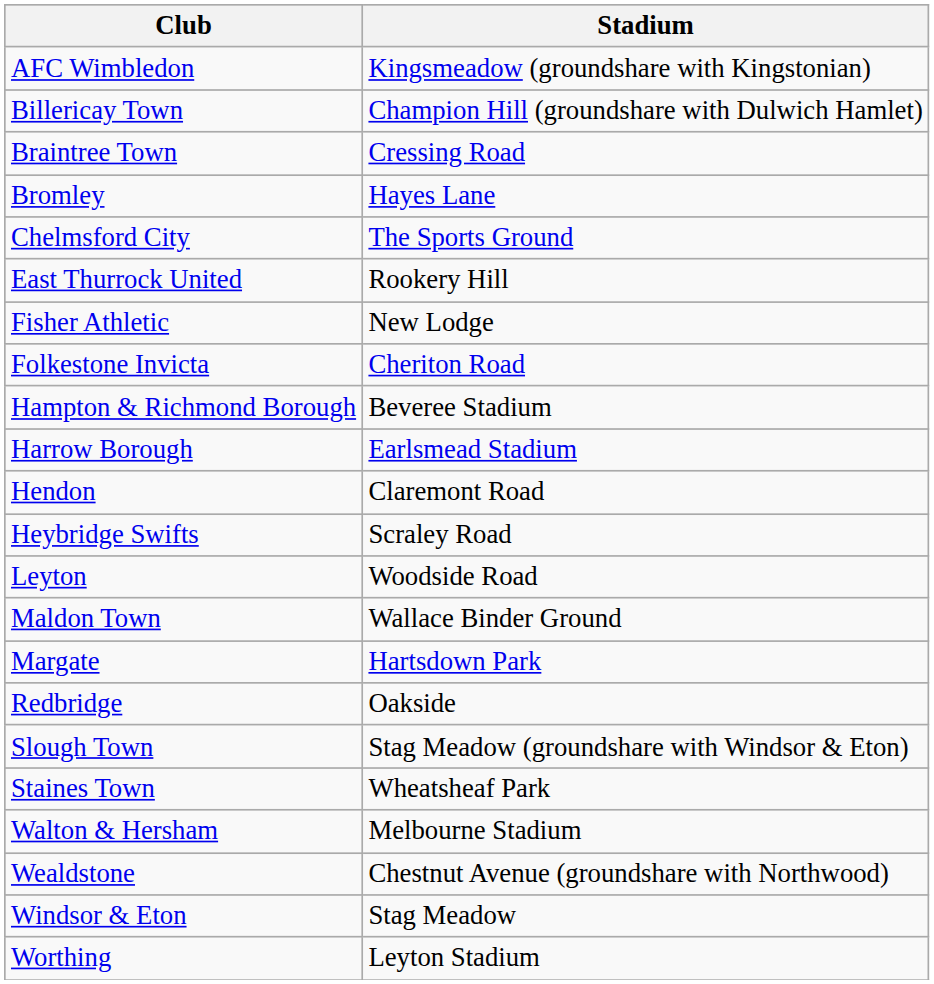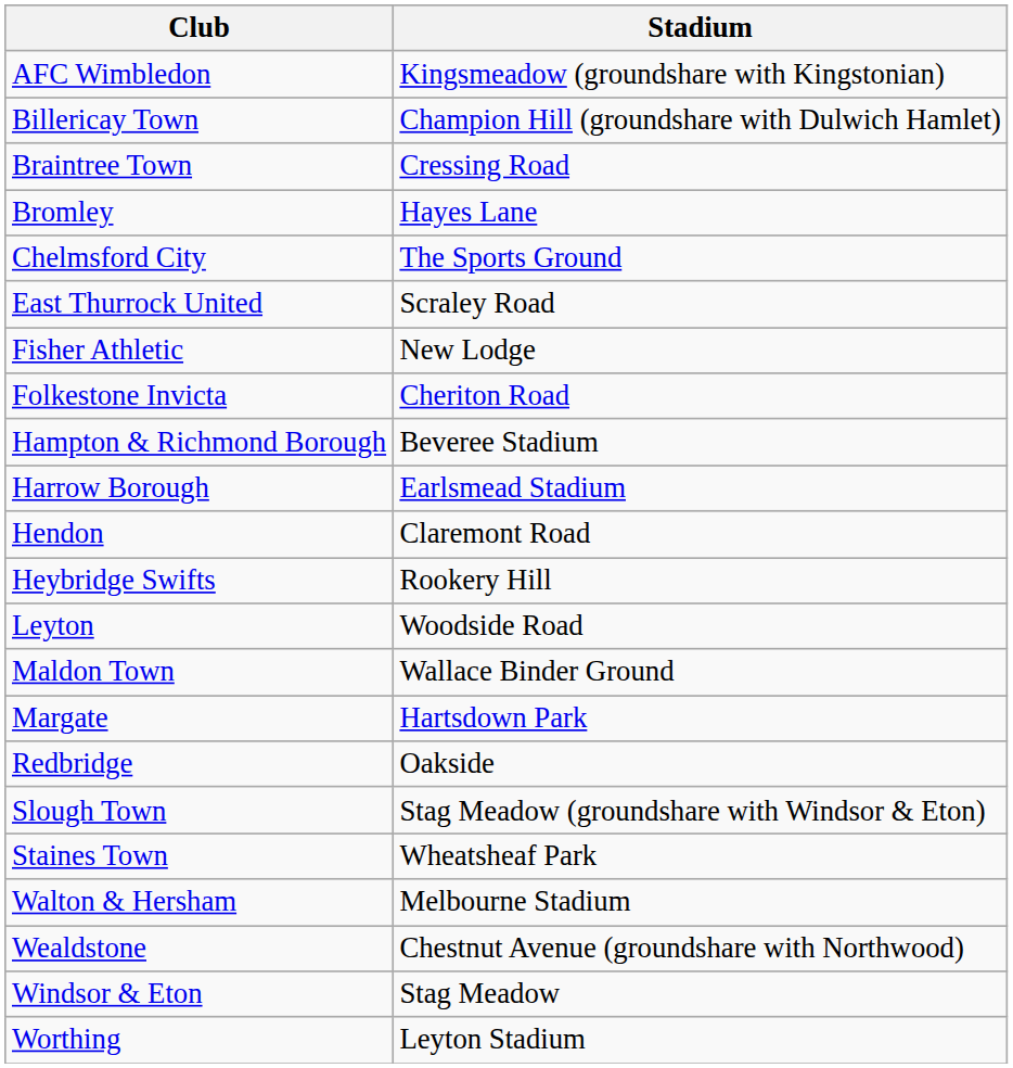 <table class="wikitable sortable">
 <tr>
 <th>Club</th>
 <th>Stadium</th>
 </tr>
 <tr>
 <td><a href='#'>AFC Wimbledon</a></td>
 <td><a href='#'>Kingsmeadow</a> (groundshare with Kingstonian)</td>
 </tr>
 <tr>
 <td><a href='#'>Billericay Town</a></td>
 <td><a href='#'>Champion Hill</a> (groundshare with Dulwich Hamlet)</td>
 </tr>
 <tr>
 <td><a href='#'>Braintree Town</a></td>
 <td><a href='#'>Cressing Road</a></td>
 </tr>
 <tr>
 <td><a href='#'>Bromley</a></td>
 <td><a href='#'>Hayes Lane</a></td>
 </tr>
 <tr>
 <td><a href='#'>Chelmsford City</a></td>
 <td><a href='#'>The Sports Ground</a></td>
 </tr>
 <tr>
 <td><a href='#'>East Thurrock United</a></td>
-<td>Rookery Hill</td>
+<td>Scraley Road</td>
 </tr>
 <tr>
 <td><a href='#'>Fisher Athletic</a></td>
 <td>New Lodge</td>
 </tr>
 <tr>
 <td><a href='#'>Folkestone Invicta</a></td>
 <td><a href='#'>Cheriton Road</a></td>
 </tr>
 <tr>
 <td><a href='#'>Hampton & Richmond Borough</a></td>
 <td>Beveree Stadium</td>
 </tr>
 <tr>
 <td><a href='#'>Harrow Borough</a></td>
 <td><a href='#'>Earlsmead Stadium</a></td>
 </tr>
 <tr>
 <td><a href='#'>Hendon</a></td>
 <td>Claremont Road</td>
 </tr>
 <tr>
 <td><a href='#'>Heybridge Swifts</a></td>
-<td>Scraley Road</td>
+<td>Rookery Hill</td>
 </tr>
 <tr>
 <td><a href='#'>Leyton</a></td>
 <td>Woodside Road</td>
 </tr>
 <tr>
 <td><a href='#'>Maldon Town</a></td>
 <td>Wallace Binder Ground</td>
 </tr>
 <tr>
 <td><a href='#'>Margate</a></td>
 <td><a href='#'>Hartsdown Park</a></td>
 </tr>
 <tr>
 <td><a href='#'>Redbridge</a></td>
 <td>Oakside</td>
 </tr>
 <tr>
 <td><a href='#'>Slough Town</a></td>
 <td>Stag Meadow (groundshare with Windsor & Eton)</td>
 </tr>
 <tr>
 <td><a href='#'>Staines Town</a></td>
 <td>Wheatsheaf Park</td>
 </tr>
 <tr>
 <td><a href='#'>Walton & Hersham</a></td>
 <td>Melbourne Stadium</td>
 </tr>
 <tr>
 <td><a href='#'>Wealdstone</a></td>
 <td>Chestnut Avenue (groundshare with Northwood)</td>
 </tr>
 <tr>
 <td><a href='#'>Windsor & Eton</a></td>
 <td>Stag Meadow</td>
 </tr>
 <tr>
 <td><a href='#'>Worthing</a></td>
 <td>Leyton Stadium</td>
 </tr>
 </table>
